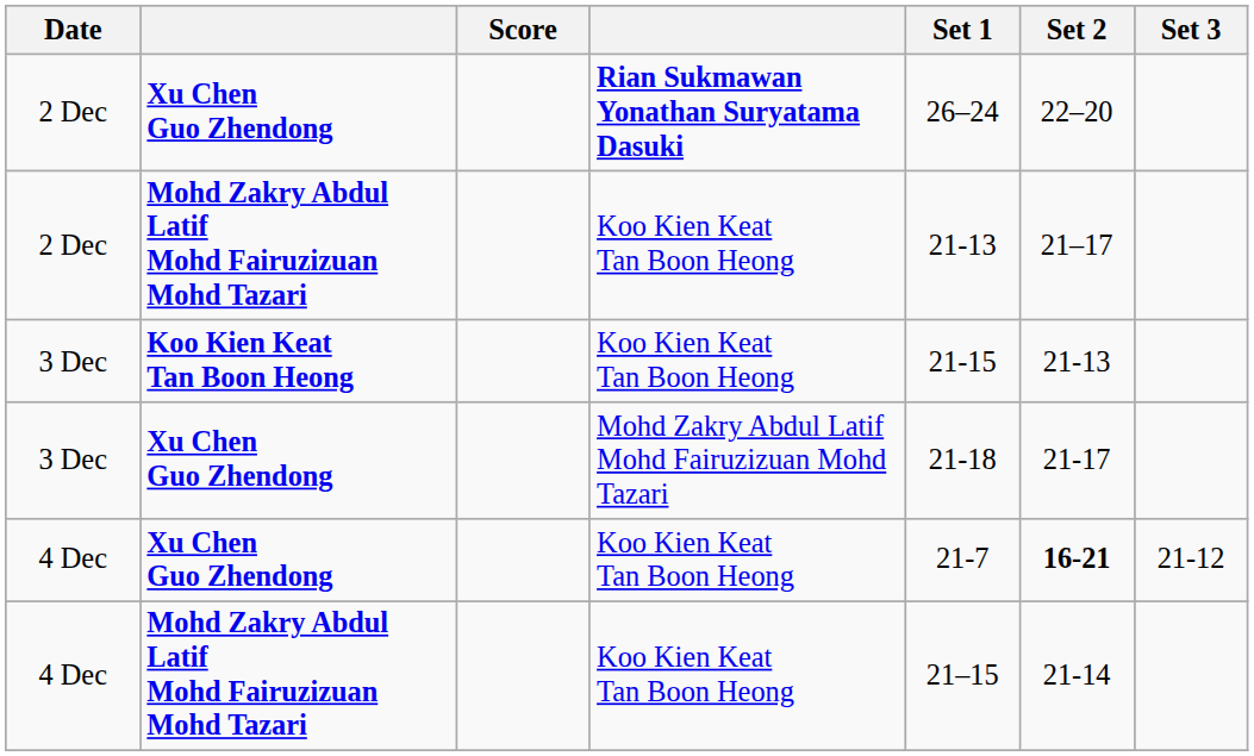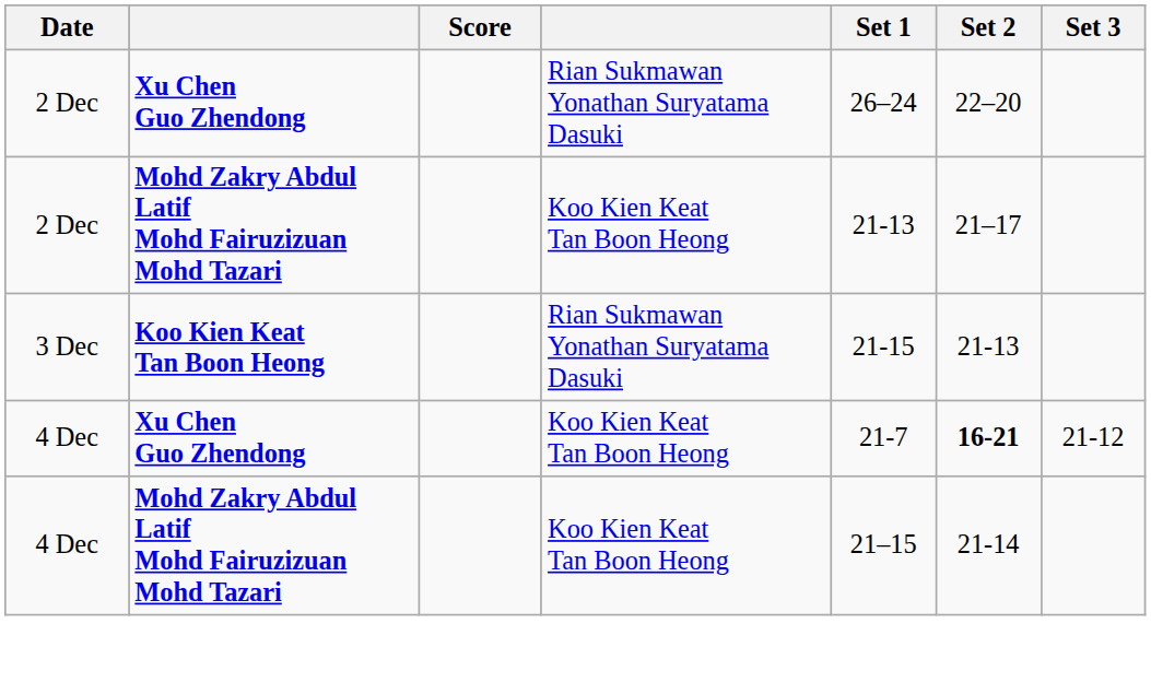 <table class="wikitable" style="text-align: center; font-size:90% ">
 <tr>
 <th width="60">Date</th>
 <th align="right" width="150"></th>
 <th width="60">Score</th>
 <th align="left" width="150"></th>
 <th width="50">Set 1</th>
 <th width="50">Set 2</th>
 <th width="50">Set 3</th>
 </tr>
 <tr>
 <td>2 Dec</td>
 <td align=left><strong> <a href='#'>Xu Chen</a><br> <a href='#'>Guo Zhendong</a></strong></td>
 <td align=center></td>
-<td align=left><strong> <a href='#'>Rian Sukmawan</a><br> <a href='#'>Yonathan Suryatama Dasuki</a></strong></td>
+<td align=left> <a href='#'>Rian Sukmawan</a><br> <a href='#'>Yonathan Suryatama Dasuki</a></td>
 <td>26–24</td>
 <td>22–20</td>
 <td></td>
 </tr>
 <tr>
 <td>2 Dec</td>
 <td align=left><strong> <a href='#'>Mohd Zakry Abdul Latif</a><br> <a href='#'>Mohd Fairuzizuan Mohd Tazari</a></strong></td>
 <td align=center></td>
 <td align=left> <a href='#'>Koo Kien Keat</a><br> <a href='#'>Tan Boon Heong</a></td>
 <td>21-13</td>
 <td>21–17</td>
 <td></td>
 </tr>
 <tr>
 <td>3 Dec</td>
 <td align=left><strong> <a href='#'>Koo Kien Keat</a><br> <a href='#'>Tan Boon Heong</a></strong></td>
 <td align=center></td>
-<td align=left> <a href='#'>Koo Kien Keat</a><br> <a href='#'>Tan Boon Heong</a></td>
+<td align=left> <a href='#'>Rian Sukmawan</a><br> <a href='#'>Yonathan Suryatama Dasuki</a></td>
 <td>21-15</td>
 <td>21-13</td>
-<td></td>
-</tr>
-<tr>
-<td>3 Dec</td>
-<td align=left><strong> <a href='#'>Xu Chen</a><br> <a href='#'>Guo Zhendong</a></strong></td>
-<td align=center></td>
-<td align=left> <a href='#'>Mohd Zakry Abdul Latif</a><br> <a href='#'>Mohd Fairuzizuan Mohd Tazari</a></td>
-<td>21-18</td>
-<td>21-17</td>
 <td></td>
 </tr>
 <tr>
 <td>4 Dec</td>
 <td align=left><strong> <a href='#'>Xu Chen</a><br> <a href='#'>Guo Zhendong</a></strong></td>
 <td align=center></td>
 <td align=left> <a href='#'>Koo Kien Keat</a><br> <a href='#'>Tan Boon Heong</a></td>
 <td>21-7</td>
 <td><strong>16-21</strong></td>
 <td>21-12</td>
 </tr>
 <tr>
 <td>4 Dec</td>
 <td align=left><strong> <a href='#'>Mohd Zakry Abdul Latif</a><br> <a href='#'>Mohd Fairuzizuan Mohd Tazari</a></strong></td>
 <td align=center></td>
 <td align=left> <a href='#'>Koo Kien Keat</a><br> <a href='#'>Tan Boon Heong</a></td>
 <td>21–15</td>
 <td>21-14</td>
 <td></td>
 </tr>
 </table>
